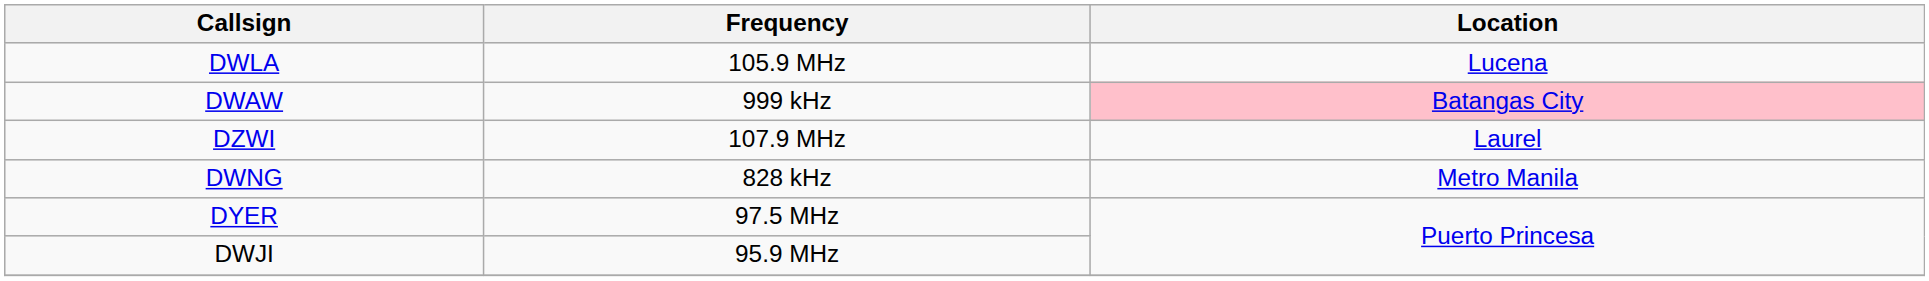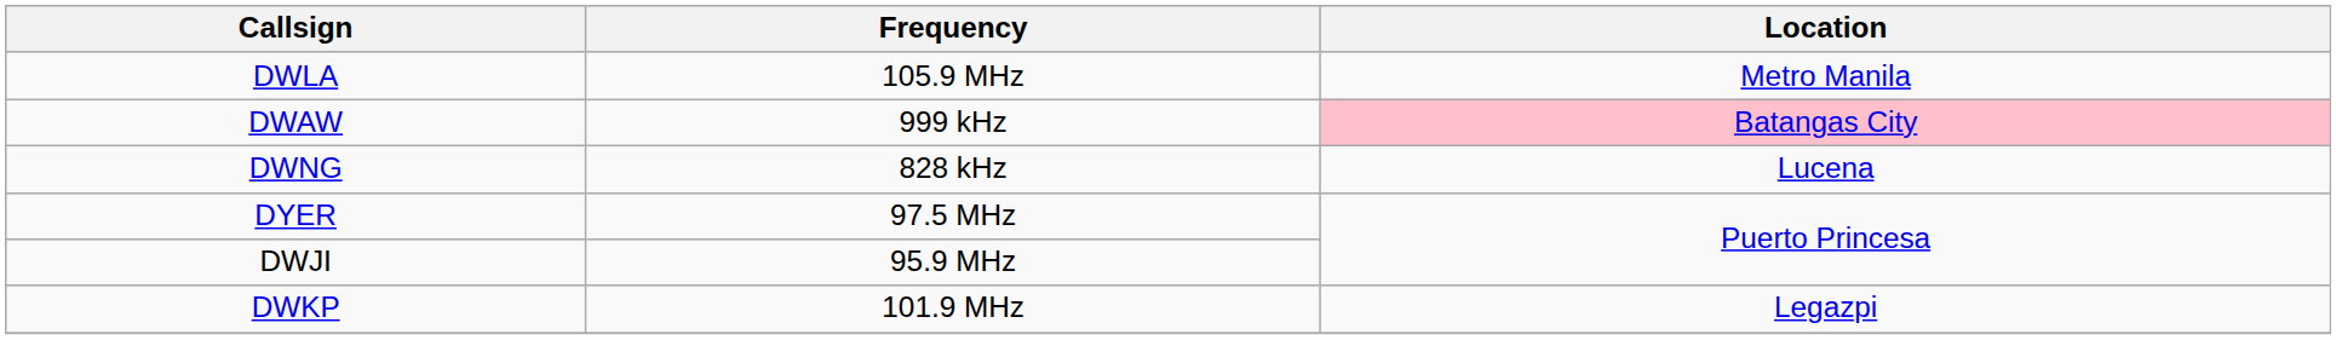 <table class="wikitable" style="width:100%; text-align:center;">
 <tr>
 <th>Callsign</th>
 <th>Frequency</th>
 <th>Location</th>
 </tr>
 <tr>
 <td><a href='#'>DWLA</a></td>
 <td>105.9 MHz</td>
-<td><a href='#'>Lucena</a></td>
+<td><a href='#'>Metro Manila</a></td>
 </tr>
 <tr>
 <td><a href='#'>DWAW</a></td>
 <td>999 kHz</td>
 <td style="background: pink;"><a href='#'>Batangas City</a></td>
 </tr>
 <tr>
-<td><a href='#'>DZWI</a></td>
-<td>107.9 MHz</td>
-<td><a href='#'>Laurel</a></td>
-</tr>
-<tr>
 <td><a href='#'>DWNG</a></td>
 <td>828 kHz</td>
-<td><a href='#'>Metro Manila</a></td>
+<td><a href='#'>Lucena</a></td>
 </tr>
 <tr>
 <td><a href='#'>DYER</a></td>
 <td>97.5 MHz</td>
 <td rowspan=2><a href='#'>Puerto Princesa</a></td>
 </tr>
 <tr>
 <td>DWJI</td>
 <td>95.9 MHz</td>
 </tr>
 <tr>
+<td><a href='#'>DWKP</a></td>
+<td>101.9 MHz</td>
+<td><a href='#'>Legazpi</a></td>
+</tr>
+<tr>
 </tr>
 </table>
